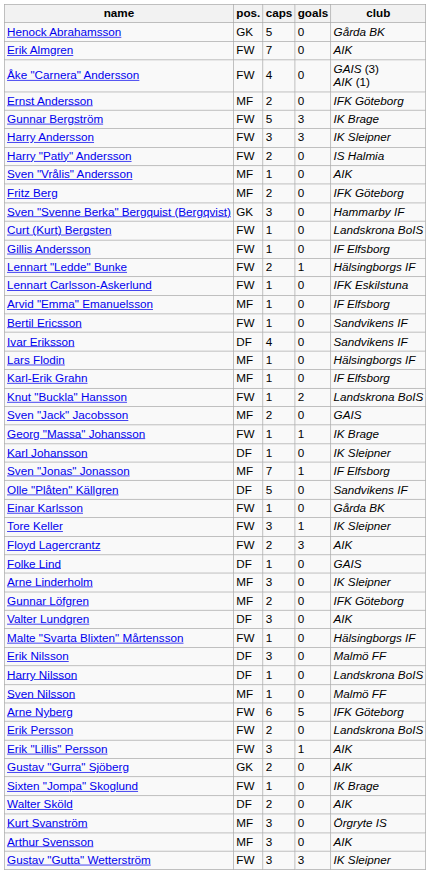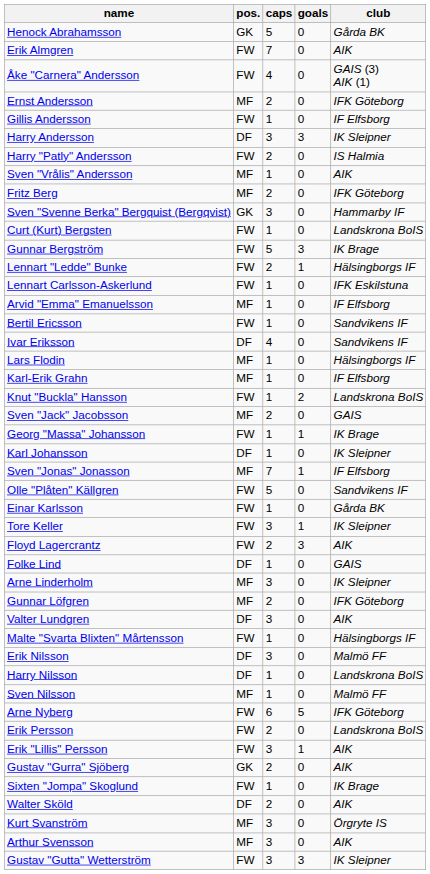 <table class="wikitable" border="1">
 <tr>
 <th>name</th>
 <th>pos.</th>
 <th>caps</th>
 <th>goals</th>
 <th>club</th>
 </tr>
 <tr>
 <td><a href='#'>Henock Abrahamsson</a></td>
 <td>GK</td>
 <td>5</td>
 <td>0</td>
 <td><em>Gårda BK</em></td>
 </tr>
 <tr>
 <td><a href='#'>Erik Almgren</a></td>
 <td>FW</td>
 <td>7</td>
 <td>0</td>
 <td><em>AIK</em></td>
 </tr>
 <tr>
 <td><a href='#'>Åke "Carnera" Andersson</a></td>
 <td>FW</td>
 <td>4</td>
 <td>0</td>
 <td><em>GAIS</em> (3)<br><em>AIK</em> (1)</td>
 </tr>
 <tr>
 <td><a href='#'>Ernst Andersson</a></td>
 <td>MF</td>
 <td>2</td>
 <td>0</td>
 <td><em>IFK Göteborg</em></td>
 </tr>
 <tr>
-<td><a href='#'>Gunnar Bergström</a></td>
+<td><a href='#'>Gillis Andersson</a></td>
 <td>FW</td>
-<td>5</td>
-<td>3</td>
-<td><em>IK Brage</em></td>
+<td>1</td>
+<td>0</td>
+<td><em>IF Elfsborg</em></td>
 </tr>
 <tr>
 <td><a href='#'>Harry Andersson</a></td>
-<td>FW</td>
+<td>DF</td>
 <td>3</td>
 <td>3</td>
 <td><em>IK Sleipner</em></td>
 </tr>
 <tr>
 <td><a href='#'>Harry "Patly" Andersson</a></td>
 <td>FW</td>
 <td>2</td>
 <td>0</td>
 <td><em>IS Halmia</em></td>
 </tr>
 <tr>
 <td><a href='#'>Sven "Vrålis" Andersson</a></td>
 <td>MF</td>
 <td>1</td>
 <td>0</td>
 <td><em>AIK</em></td>
 </tr>
 <tr>
 <td><a href='#'>Fritz Berg</a></td>
 <td>MF</td>
 <td>2</td>
 <td>0</td>
 <td><em>IFK Göteborg</em></td>
 </tr>
 <tr>
 <td><a href='#'>Sven "Svenne Berka" Bergquist (Bergqvist)</a></td>
 <td>GK</td>
 <td>3</td>
 <td>0</td>
 <td><em>Hammarby IF</em></td>
 </tr>
 <tr>
 <td><a href='#'>Curt (Kurt) Bergsten</a></td>
 <td>FW</td>
 <td>1</td>
 <td>0</td>
 <td><em>Landskrona BoIS</em></td>
 </tr>
 <tr>
-<td><a href='#'>Gillis Andersson</a></td>
+<td><a href='#'>Gunnar Bergström</a></td>
 <td>FW</td>
-<td>1</td>
-<td>0</td>
-<td><em>IF Elfsborg</em></td>
+<td>5</td>
+<td>3</td>
+<td><em>IK Brage</em></td>
 </tr>
 <tr>
 <td><a href='#'>Lennart "Ledde" Bunke</a></td>
 <td>FW</td>
 <td>2</td>
 <td>1</td>
 <td><em>Hälsingborgs IF</em></td>
 </tr>
 <tr>
 <td><a href='#'>Lennart Carlsson-Askerlund</a></td>
 <td>FW</td>
 <td>1</td>
 <td>0</td>
 <td><em>IFK Eskilstuna</em></td>
 </tr>
 <tr>
 <td><a href='#'>Arvid "Emma" Emanuelsson</a></td>
 <td>MF</td>
 <td>1</td>
 <td>0</td>
 <td><em>IF Elfsborg</em></td>
 </tr>
 <tr>
 <td><a href='#'>Bertil Ericsson</a></td>
 <td>FW</td>
 <td>1</td>
 <td>0</td>
 <td><em>Sandvikens IF</em></td>
 </tr>
 <tr>
 <td><a href='#'>Ivar Eriksson</a></td>
 <td>DF</td>
 <td>4</td>
 <td>0</td>
 <td><em>Sandvikens IF</em></td>
 </tr>
 <tr>
 <td><a href='#'>Lars Flodin</a></td>
 <td>MF</td>
 <td>1</td>
 <td>0</td>
 <td><em>Hälsingborgs IF</em></td>
 </tr>
 <tr>
 <td><a href='#'>Karl-Erik Grahn</a></td>
 <td>MF</td>
 <td>1</td>
 <td>0</td>
 <td><em>IF Elfsborg</em></td>
 </tr>
 <tr>
 <td><a href='#'>Knut "Buckla" Hansson</a></td>
 <td>FW</td>
 <td>1</td>
 <td>2</td>
 <td><em>Landskrona BoIS</em></td>
 </tr>
 <tr>
 <td><a href='#'>Sven "Jack" Jacobsson</a></td>
 <td>MF</td>
 <td>2</td>
 <td>0</td>
 <td><em>GAIS</em></td>
 </tr>
 <tr>
 <td><a href='#'>Georg "Massa" Johansson</a></td>
 <td>FW</td>
 <td>1</td>
 <td>1</td>
 <td><em>IK Brage</em></td>
 </tr>
 <tr>
 <td><a href='#'>Karl Johansson</a></td>
 <td>DF</td>
 <td>1</td>
 <td>0</td>
 <td><em>IK Sleipner</em></td>
 </tr>
 <tr>
 <td><a href='#'>Sven "Jonas" Jonasson</a></td>
 <td>MF</td>
 <td>7</td>
 <td>1</td>
 <td><em>IF Elfsborg</em></td>
 </tr>
 <tr>
 <td><a href='#'>Olle "Plåten" Källgren</a></td>
-<td>DF</td>
+<td>FW</td>
 <td>5</td>
 <td>0</td>
 <td><em>Sandvikens IF</em></td>
 </tr>
 <tr>
 <td><a href='#'>Einar Karlsson</a></td>
 <td>FW</td>
 <td>1</td>
 <td>0</td>
 <td><em>Gårda BK</em></td>
 </tr>
 <tr>
 <td><a href='#'>Tore Keller</a></td>
 <td>FW</td>
 <td>3</td>
 <td>1</td>
 <td><em>IK Sleipner</em></td>
 </tr>
 <tr>
 <td><a href='#'>Floyd Lagercrantz</a></td>
 <td>FW</td>
 <td>2</td>
 <td>3</td>
 <td><em>AIK</em></td>
 </tr>
 <tr>
 <td><a href='#'>Folke Lind</a></td>
 <td>DF</td>
 <td>1</td>
 <td>0</td>
 <td><em>GAIS</em></td>
 </tr>
 <tr>
 <td><a href='#'>Arne Linderholm</a></td>
 <td>MF</td>
 <td>3</td>
 <td>0</td>
 <td><em>IK Sleipner</em></td>
 </tr>
 <tr>
 <td><a href='#'>Gunnar Löfgren</a></td>
 <td>MF</td>
 <td>2</td>
 <td>0</td>
 <td><em>IFK Göteborg</em></td>
 </tr>
 <tr>
 <td><a href='#'>Valter Lundgren</a></td>
 <td>DF</td>
 <td>3</td>
 <td>0</td>
 <td><em>AIK</em></td>
 </tr>
 <tr>
 <td><a href='#'>Malte "Svarta Blixten" Mårtensson</a></td>
 <td>FW</td>
 <td>1</td>
 <td>0</td>
 <td><em>Hälsingborgs IF</em></td>
 </tr>
 <tr>
 <td><a href='#'>Erik Nilsson</a></td>
 <td>DF</td>
 <td>3</td>
 <td>0</td>
 <td><em>Malmö FF</em></td>
 </tr>
 <tr>
 <td><a href='#'>Harry Nilsson</a></td>
 <td>DF</td>
 <td>1</td>
 <td>0</td>
 <td><em>Landskrona BoIS</em></td>
 </tr>
 <tr>
 <td><a href='#'>Sven Nilsson</a></td>
 <td>MF</td>
 <td>1</td>
 <td>0</td>
 <td><em>Malmö FF</em></td>
 </tr>
 <tr>
 <td><a href='#'>Arne Nyberg</a></td>
 <td>FW</td>
 <td>6</td>
 <td>5</td>
 <td><em>IFK Göteborg</em></td>
 </tr>
 <tr>
 <td><a href='#'>Erik Persson</a></td>
 <td>FW</td>
 <td>2</td>
 <td>0</td>
 <td><em>Landskrona BoIS</em></td>
 </tr>
 <tr>
 <td><a href='#'>Erik "Lillis" Persson</a></td>
 <td>FW</td>
 <td>3</td>
 <td>1</td>
 <td><em>AIK</em></td>
 </tr>
 <tr>
 <td><a href='#'>Gustav "Gurra" Sjöberg</a></td>
 <td>GK</td>
 <td>2</td>
 <td>0</td>
 <td><em>AIK</em></td>
 </tr>
 <tr>
 <td><a href='#'>Sixten "Jompa" Skoglund</a></td>
 <td>FW</td>
 <td>1</td>
 <td>0</td>
 <td><em>IK Brage</em></td>
 </tr>
 <tr>
 <td><a href='#'>Walter Sköld</a></td>
 <td>DF</td>
 <td>2</td>
 <td>0</td>
 <td><em>AIK</em></td>
 </tr>
 <tr>
 <td><a href='#'>Kurt Svanström</a></td>
 <td>MF</td>
 <td>3</td>
 <td>0</td>
 <td><em>Örgryte IS</em></td>
 </tr>
 <tr>
 <td><a href='#'>Arthur Svensson</a></td>
 <td>MF</td>
 <td>3</td>
 <td>0</td>
 <td><em>AIK</em></td>
 </tr>
 <tr>
 <td><a href='#'>Gustav "Gutta" Wetterström</a></td>
 <td>FW</td>
 <td>3</td>
 <td>3</td>
 <td><em>IK Sleipner</em></td>
 </tr>
 </table>
